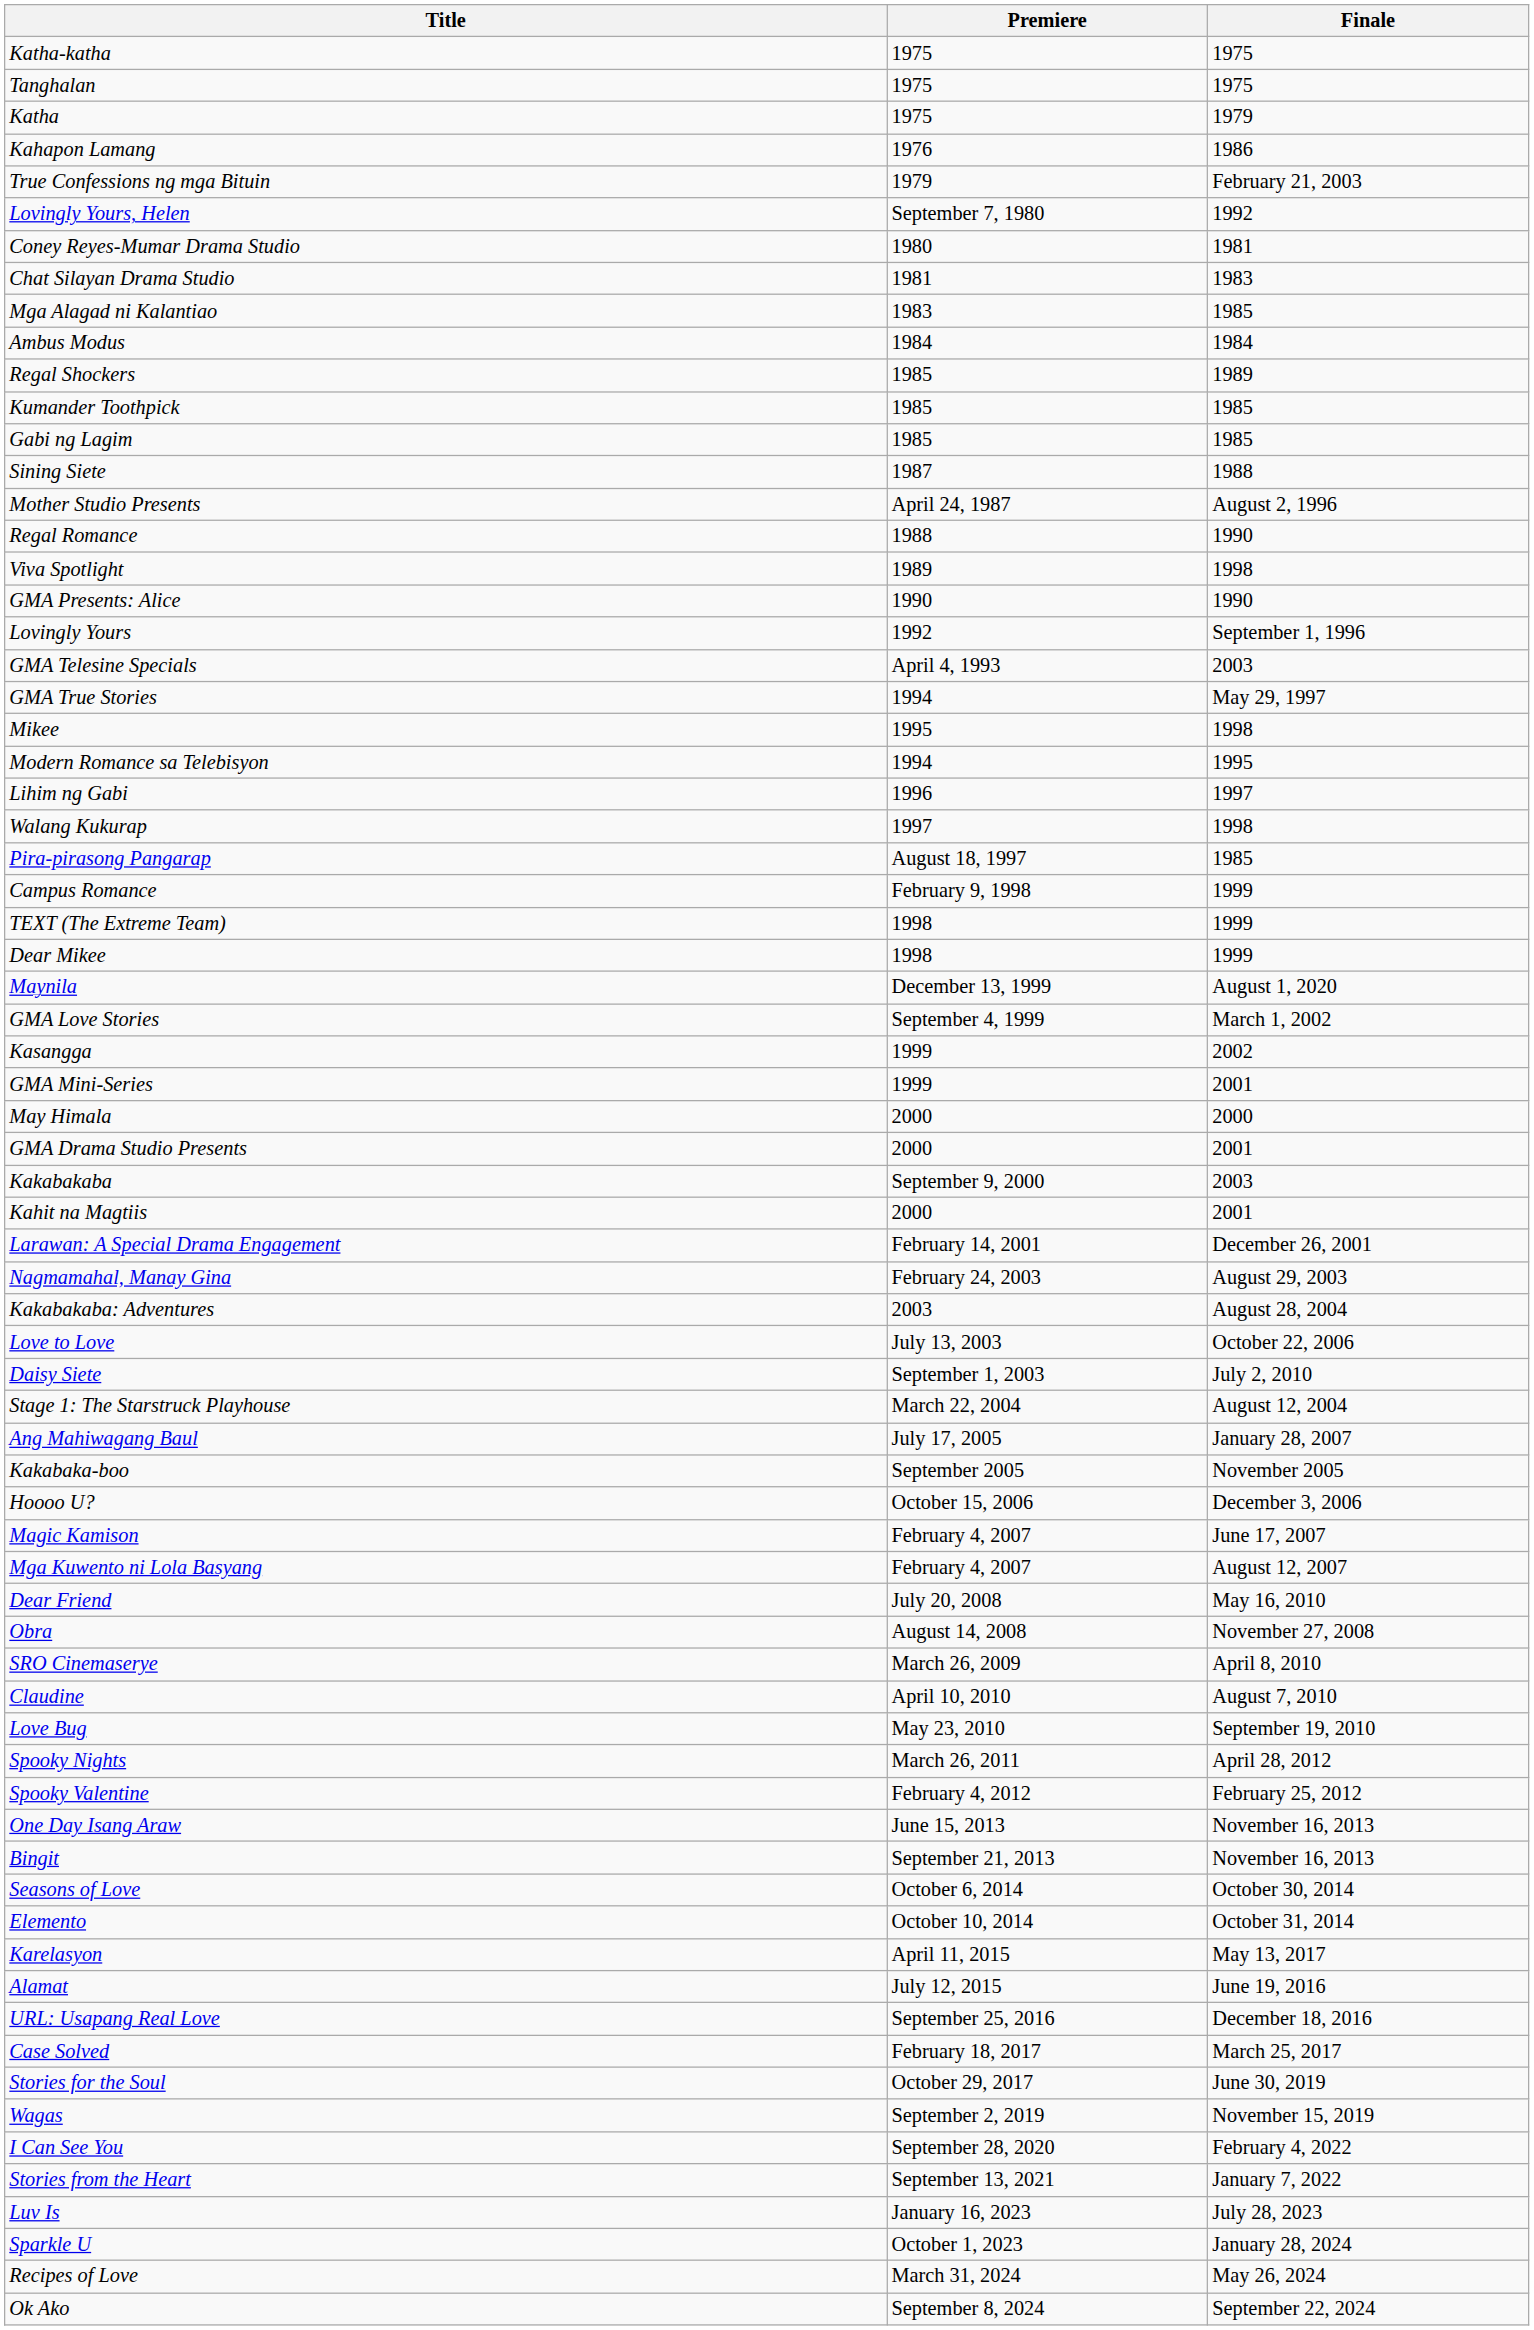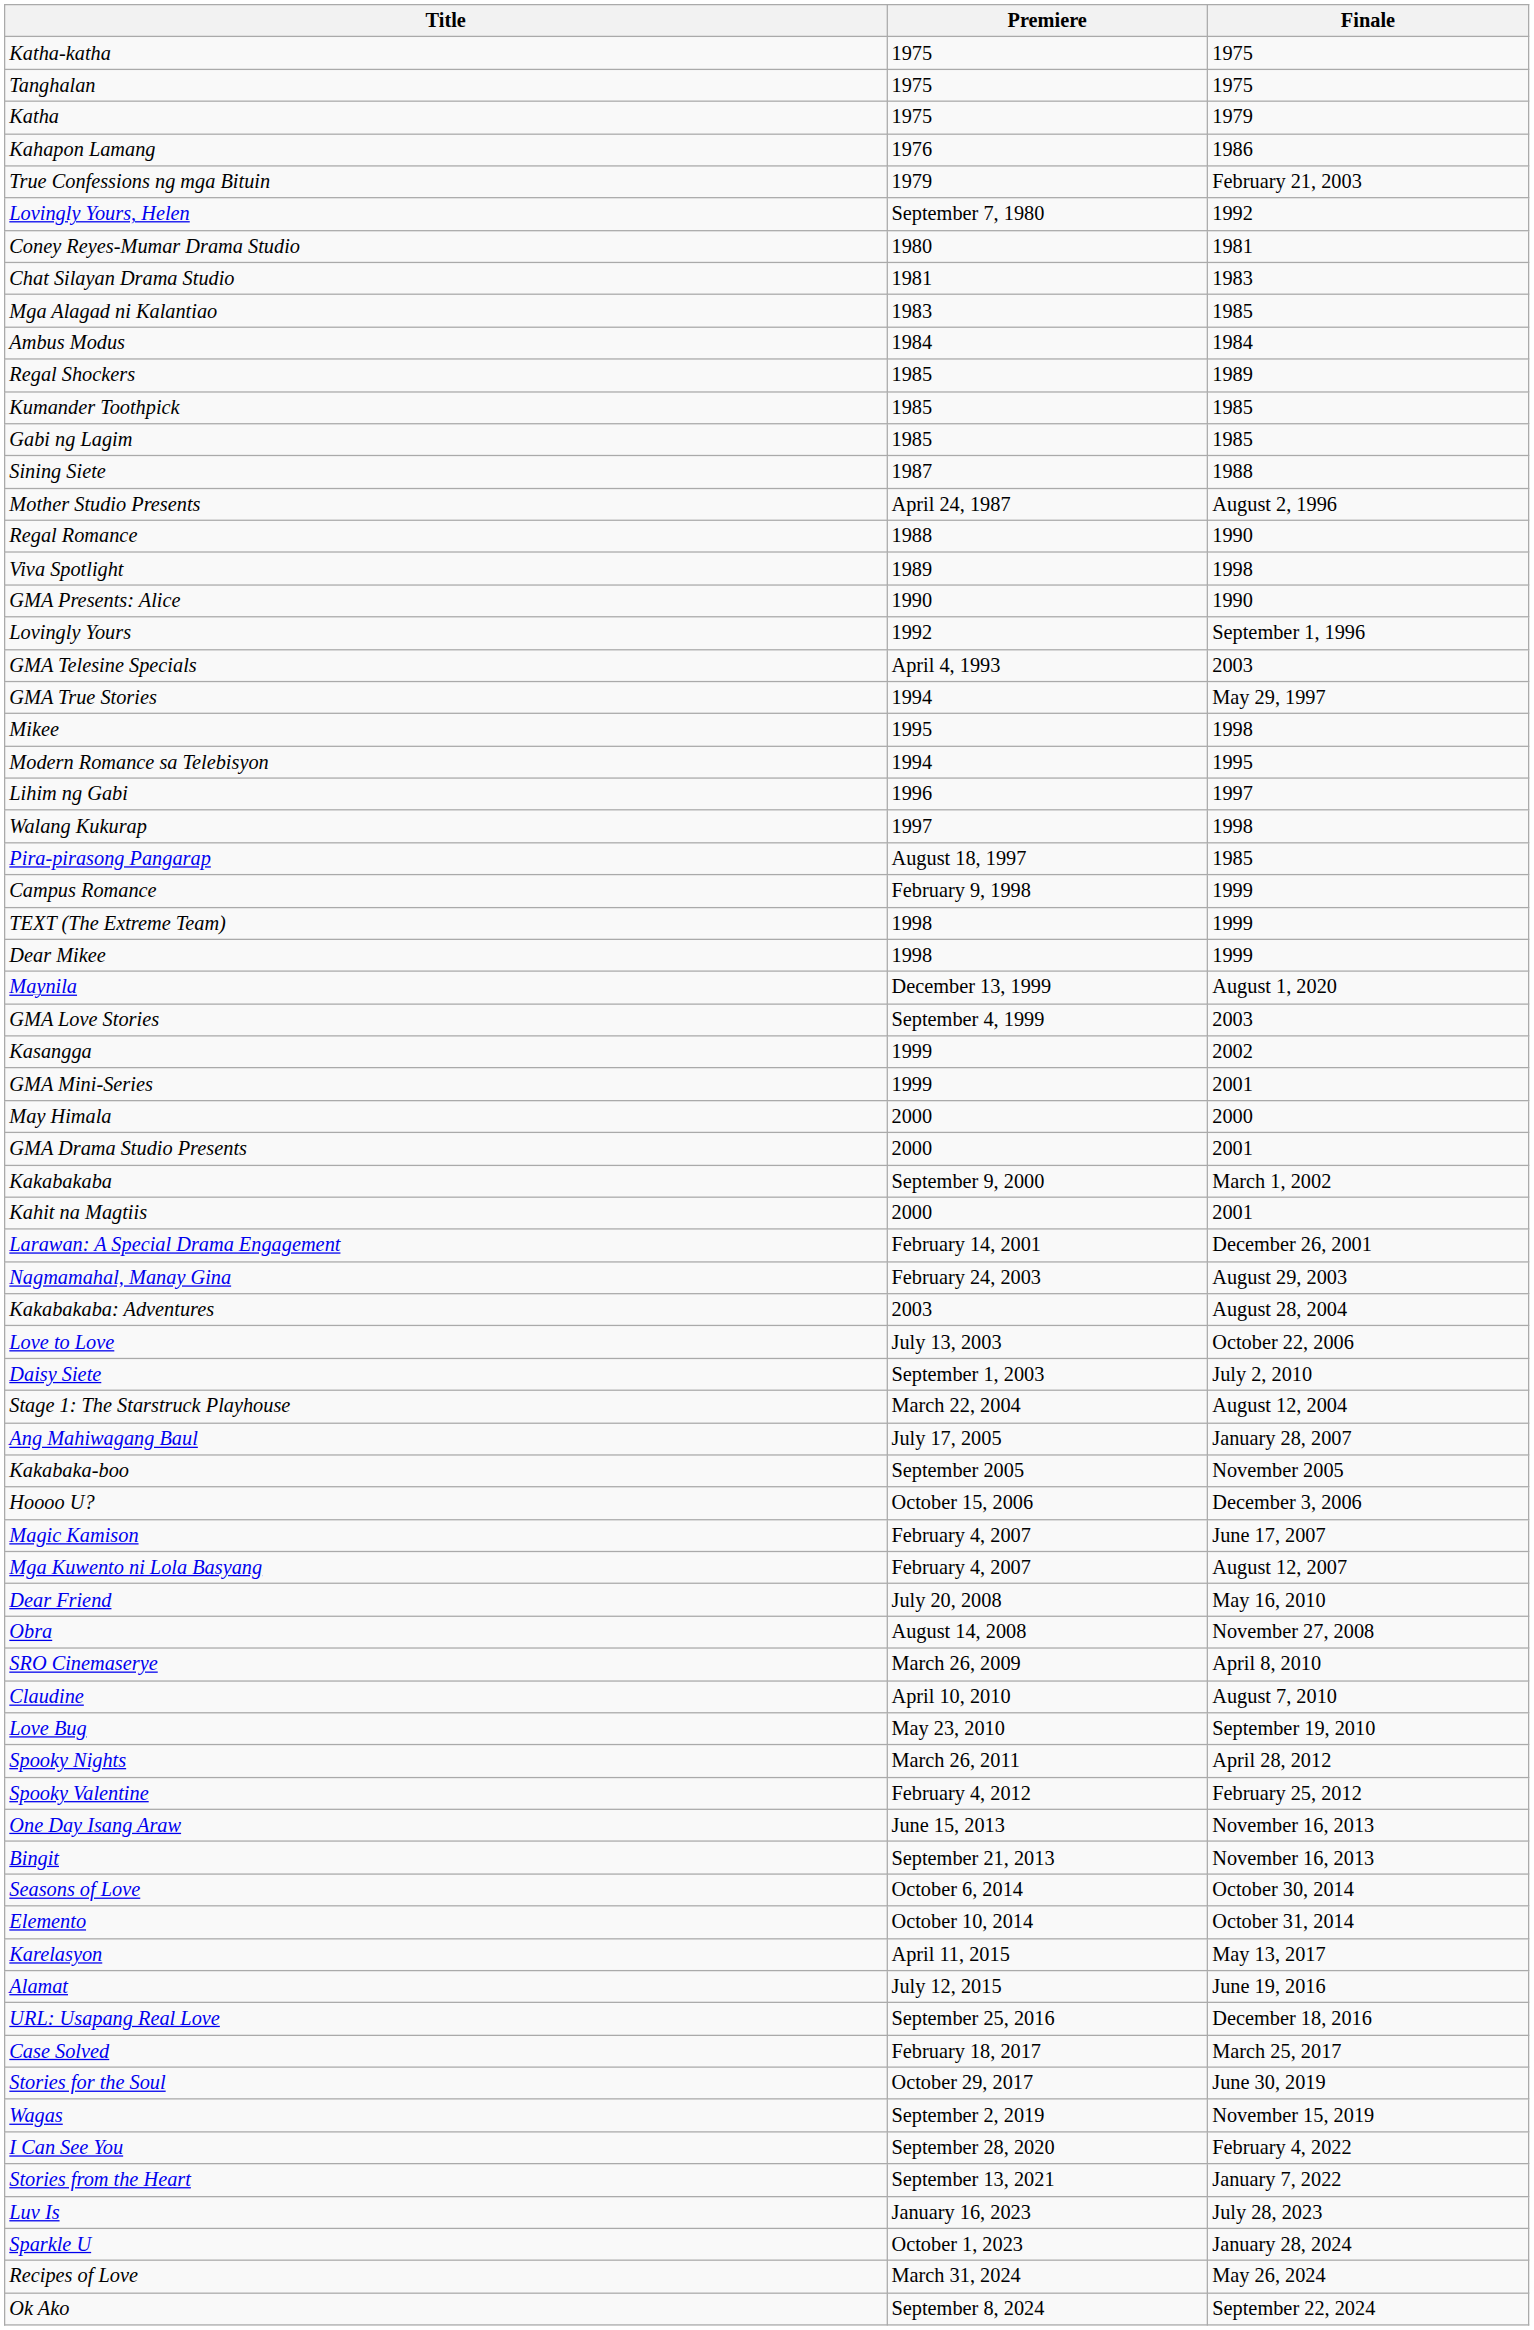 <table class="wikitable sortable" width="95%">
 <tr>
 <th style="width:55%;">Title</th>
 <th style="width:20%;">Premiere</th>
 <th style="width:20%;">Finale</th>
 </tr>
 <tr>
 <td><em>Katha-katha</em></td>
 <td>1975</td>
 <td>1975</td>
 </tr>
 <tr>
 <td><em>Tanghalan</em></td>
 <td>1975</td>
 <td>1975</td>
 </tr>
 <tr>
 <td><em>Katha</em></td>
 <td>1975</td>
 <td>1979</td>
 </tr>
 <tr>
 <td><em>Kahapon Lamang</em></td>
 <td>1976</td>
 <td>1986</td>
 </tr>
 <tr>
 <td><em>True Confessions ng mga Bituin</em></td>
 <td>1979</td>
 <td>February 21, 2003</td>
 </tr>
 <tr>
 <td><em><a href='#'>Lovingly Yours, Helen</a></em></td>
 <td>September 7, 1980</td>
 <td>1992</td>
 </tr>
 <tr>
 <td><em>Coney Reyes-Mumar Drama Studio</em></td>
 <td>1980</td>
 <td>1981</td>
 </tr>
 <tr>
 <td><em>Chat Silayan Drama Studio</em></td>
 <td>1981</td>
 <td>1983</td>
 </tr>
 <tr>
 <td><em>Mga Alagad ni Kalantiao</em></td>
 <td>1983</td>
 <td>1985</td>
 </tr>
 <tr>
 <td><em>Ambus Modus</em></td>
 <td>1984</td>
 <td>1984</td>
 </tr>
 <tr>
 <td><em>Regal Shockers</em></td>
 <td>1985</td>
 <td>1989</td>
 </tr>
 <tr>
 <td><em>Kumander Toothpick</em></td>
 <td>1985</td>
 <td>1985</td>
 </tr>
 <tr>
 <td><em>Gabi ng Lagim</em></td>
 <td>1985</td>
 <td>1985</td>
 </tr>
 <tr>
 <td><em>Sining Siete</em></td>
 <td>1987</td>
 <td>1988</td>
 </tr>
 <tr>
 <td><em>Mother Studio Presents</em></td>
 <td>April 24, 1987</td>
 <td>August 2, 1996</td>
 </tr>
 <tr>
 <td><em>Regal Romance</em></td>
 <td>1988</td>
 <td>1990</td>
 </tr>
 <tr>
 <td><em>Viva Spotlight</em></td>
 <td>1989</td>
 <td>1998</td>
 </tr>
 <tr>
 <td><em>GMA Presents: Alice</em></td>
 <td>1990</td>
 <td>1990</td>
 </tr>
 <tr>
 <td><em>Lovingly Yours</em></td>
 <td>1992</td>
 <td>September 1, 1996</td>
 </tr>
 <tr>
 <td><em>GMA Telesine Specials</em></td>
 <td>April 4, 1993</td>
 <td>2003</td>
 </tr>
 <tr>
 <td><em>GMA True Stories</em></td>
 <td>1994</td>
 <td>May 29, 1997</td>
 </tr>
 <tr>
 <td><em>Mikee</em></td>
 <td>1995</td>
 <td>1998</td>
 </tr>
 <tr>
 <td><em>Modern Romance sa Telebisyon</em></td>
 <td>1994</td>
 <td>1995</td>
 </tr>
 <tr>
 <td><em>Lihim ng Gabi</em></td>
 <td>1996</td>
 <td>1997</td>
 </tr>
 <tr>
 <td><em>Walang Kukurap</em></td>
 <td>1997</td>
 <td>1998</td>
 </tr>
 <tr>
 <td><em><a href='#'>Pira-pirasong Pangarap</a></em></td>
 <td>August 18, 1997</td>
 <td>1985</td>
 </tr>
 <tr>
 <td><em>Campus Romance</em></td>
 <td>February 9, 1998</td>
 <td>1999</td>
 </tr>
 <tr>
 <td><em>TEXT (The Extreme Team)</em></td>
 <td>1998</td>
 <td>1999</td>
 </tr>
 <tr>
 <td><em>Dear Mikee</em></td>
 <td>1998</td>
 <td>1999</td>
 </tr>
 <tr>
 <td><em><a href='#'>Maynila</a></em></td>
 <td>December 13, 1999</td>
 <td>August 1, 2020</td>
 </tr>
 <tr>
 <td><em>GMA Love Stories</em></td>
 <td>September 4, 1999</td>
-<td>March 1, 2002</td>
+<td>2003</td>
 </tr>
 <tr>
 <td><em>Kasangga</em></td>
 <td>1999</td>
 <td>2002</td>
 </tr>
 <tr>
 <td><em>GMA Mini-Series</em></td>
 <td>1999</td>
 <td>2001</td>
 </tr>
 <tr>
 <td><em>May Himala</em></td>
 <td>2000</td>
 <td>2000</td>
 </tr>
 <tr>
 <td><em>GMA Drama Studio Presents</em></td>
 <td>2000</td>
 <td>2001</td>
 </tr>
 <tr>
 <td><em>Kakabakaba</em></td>
 <td>September 9, 2000</td>
-<td>2003</td>
+<td>March 1, 2002</td>
 </tr>
 <tr>
 <td><em>Kahit na Magtiis</em></td>
 <td>2000</td>
 <td>2001</td>
 </tr>
 <tr>
 <td><em><a href='#'>Larawan: A Special Drama Engagement</a></em></td>
 <td>February 14, 2001</td>
 <td>December 26, 2001</td>
 </tr>
 <tr>
 <td><em><a href='#'>Nagmamahal, Manay Gina</a></em></td>
 <td>February 24, 2003</td>
 <td>August 29, 2003</td>
 </tr>
 <tr>
 <td><em>Kakabakaba: Adventures</em></td>
 <td>2003</td>
 <td>August 28, 2004</td>
 </tr>
 <tr>
 <td><em><a href='#'>Love to Love</a></em></td>
 <td>July 13, 2003</td>
 <td>October 22, 2006</td>
 </tr>
 <tr>
 <td><em><a href='#'>Daisy Siete</a></em></td>
 <td>September 1, 2003</td>
 <td>July 2, 2010</td>
 </tr>
 <tr>
 <td><em>Stage 1: The Starstruck Playhouse</em></td>
 <td>March 22, 2004</td>
 <td>August 12, 2004</td>
 </tr>
 <tr>
 <td><em><a href='#'>Ang Mahiwagang Baul</a></em></td>
 <td>July 17, 2005</td>
 <td>January 28, 2007</td>
 </tr>
 <tr>
 <td><em>Kakabaka-boo</em></td>
 <td>September 2005</td>
 <td>November 2005</td>
 </tr>
 <tr>
 <td><em>Hoooo U?</em></td>
 <td>October 15, 2006</td>
 <td>December 3, 2006</td>
 </tr>
 <tr>
 <td><em><a href='#'>Magic Kamison</a></em></td>
 <td>February 4, 2007</td>
 <td>June 17, 2007</td>
 </tr>
 <tr>
 <td><em><a href='#'>Mga Kuwento ni Lola Basyang</a></em></td>
 <td>February 4, 2007</td>
 <td>August 12, 2007</td>
 </tr>
 <tr>
 <td><em><a href='#'>Dear Friend</a></em></td>
 <td>July 20, 2008</td>
 <td>May 16, 2010</td>
 </tr>
 <tr>
 <td><em><a href='#'>Obra</a></em></td>
 <td>August 14, 2008</td>
 <td>November 27, 2008</td>
 </tr>
 <tr>
 <td><em><a href='#'>SRO Cinemaserye</a></em></td>
 <td>March 26, 2009</td>
 <td>April 8, 2010</td>
 </tr>
 <tr>
 <td><em><a href='#'>Claudine</a></em></td>
 <td>April 10, 2010</td>
 <td>August 7, 2010</td>
 </tr>
 <tr>
 <td><em><a href='#'>Love Bug</a></em></td>
 <td>May 23, 2010</td>
 <td>September 19, 2010</td>
 </tr>
 <tr>
 <td><em><a href='#'>Spooky Nights</a></em></td>
 <td>March 26, 2011</td>
 <td>April 28, 2012</td>
 </tr>
 <tr>
 <td><em><a href='#'>Spooky Valentine</a></em></td>
 <td>February 4, 2012</td>
 <td>February 25, 2012</td>
 </tr>
 <tr>
 <td><em><a href='#'>One Day Isang Araw</a></em></td>
 <td>June 15, 2013</td>
 <td>November 16, 2013</td>
 </tr>
 <tr>
 <td><em><a href='#'>Bingit</a></em></td>
 <td>September 21, 2013</td>
 <td>November 16, 2013</td>
 </tr>
 <tr>
 <td><em><a href='#'>Seasons of Love</a></em></td>
 <td>October 6, 2014</td>
 <td>October 30, 2014</td>
 </tr>
 <tr>
 <td><em><a href='#'>Elemento</a></em></td>
 <td>October 10, 2014</td>
 <td>October 31, 2014</td>
 </tr>
 <tr>
 <td><em><a href='#'>Karelasyon</a></em></td>
 <td>April 11, 2015</td>
 <td>May 13, 2017</td>
 </tr>
 <tr>
 <td><em><a href='#'>Alamat</a></em></td>
 <td>July 12, 2015</td>
 <td>June 19, 2016</td>
 </tr>
 <tr>
 <td><em><a href='#'>URL: Usapang Real Love</a></em></td>
 <td>September 25, 2016</td>
 <td>December 18, 2016</td>
 </tr>
 <tr>
 <td><em><a href='#'>Case Solved</a></em></td>
 <td>February 18, 2017</td>
 <td>March 25, 2017</td>
 </tr>
 <tr>
 <td><em><a href='#'>Stories for the Soul</a></em></td>
 <td>October 29, 2017</td>
 <td>June 30, 2019</td>
 </tr>
 <tr>
 <td><em><a href='#'>Wagas</a></em></td>
 <td>September 2, 2019</td>
 <td>November 15, 2019</td>
 </tr>
 <tr>
 <td><em><a href='#'>I Can See You</a></em></td>
 <td>September 28, 2020</td>
 <td>February 4, 2022</td>
 </tr>
 <tr>
 <td><em><a href='#'>Stories from the Heart</a></em></td>
 <td>September 13, 2021</td>
 <td>January 7, 2022</td>
 </tr>
 <tr>
 <td><em><a href='#'>Luv Is</a></em></td>
 <td>January 16, 2023</td>
 <td>July 28, 2023</td>
 </tr>
 <tr>
 <td><em><a href='#'>Sparkle U</a></em></td>
 <td>October 1, 2023</td>
 <td>January 28, 2024</td>
 </tr>
 <tr>
 <td><em>Recipes of Love</em></td>
 <td>March 31, 2024</td>
 <td>May 26, 2024</td>
 </tr>
 <tr>
 <td><em>Ok Ako</em></td>
 <td>September 8, 2024</td>
 <td>September 22, 2024</td>
 </tr>
 </table>
